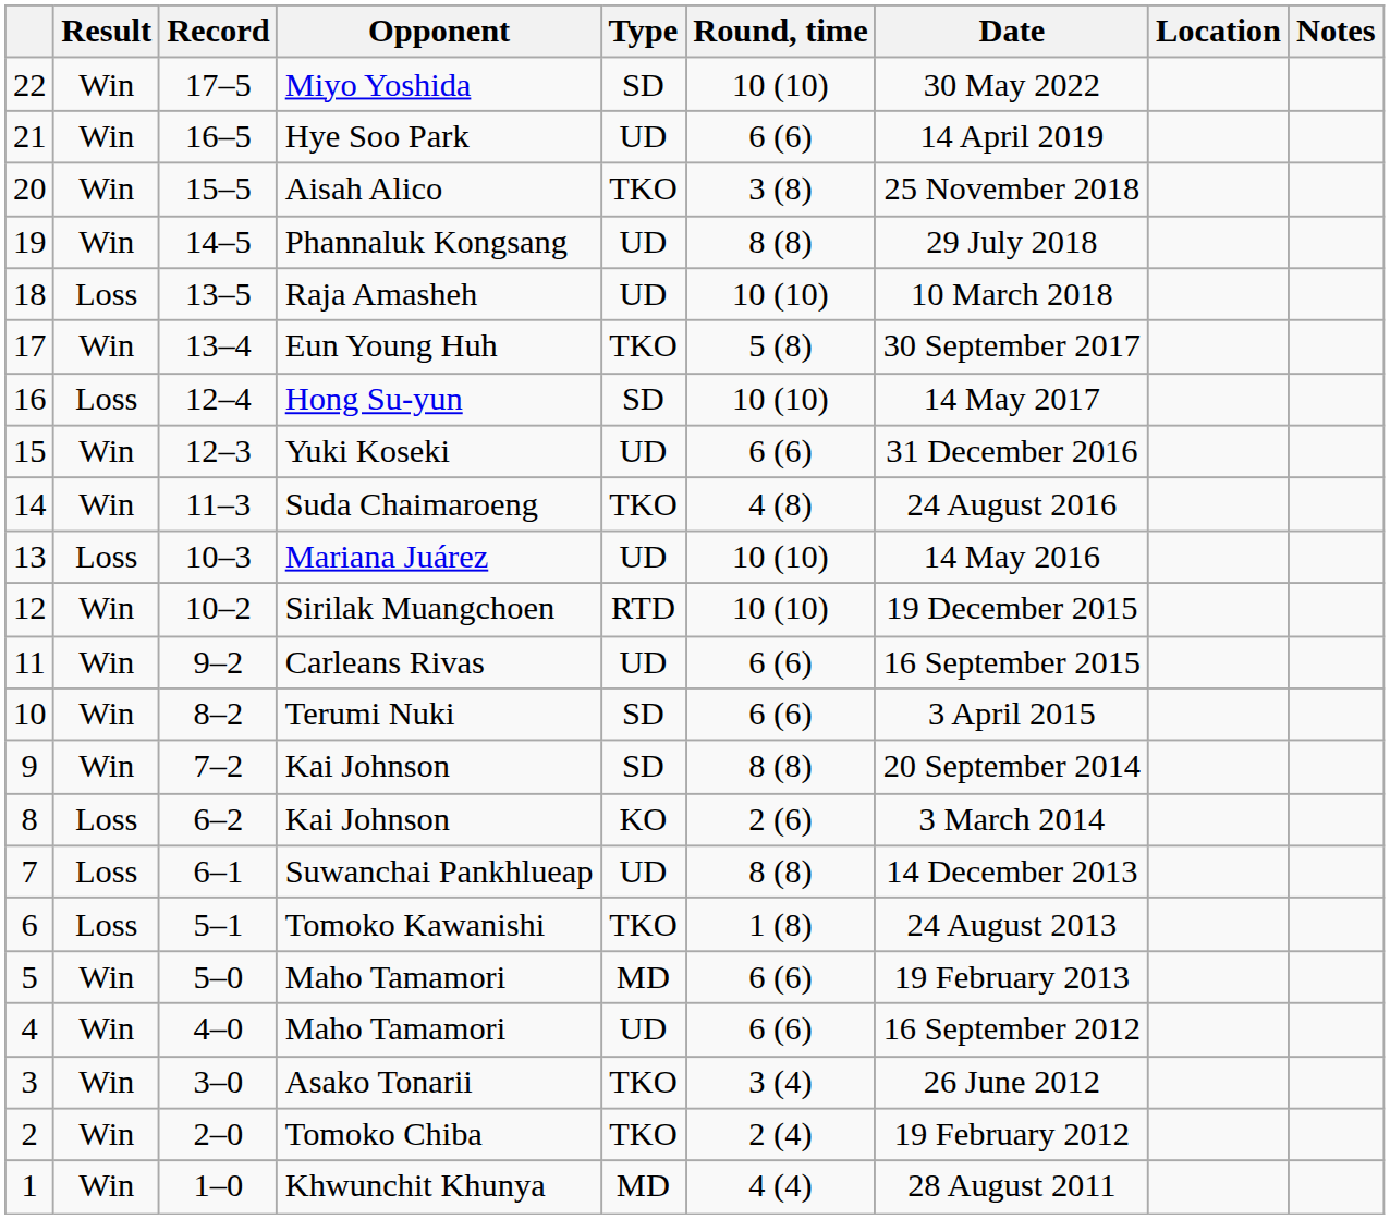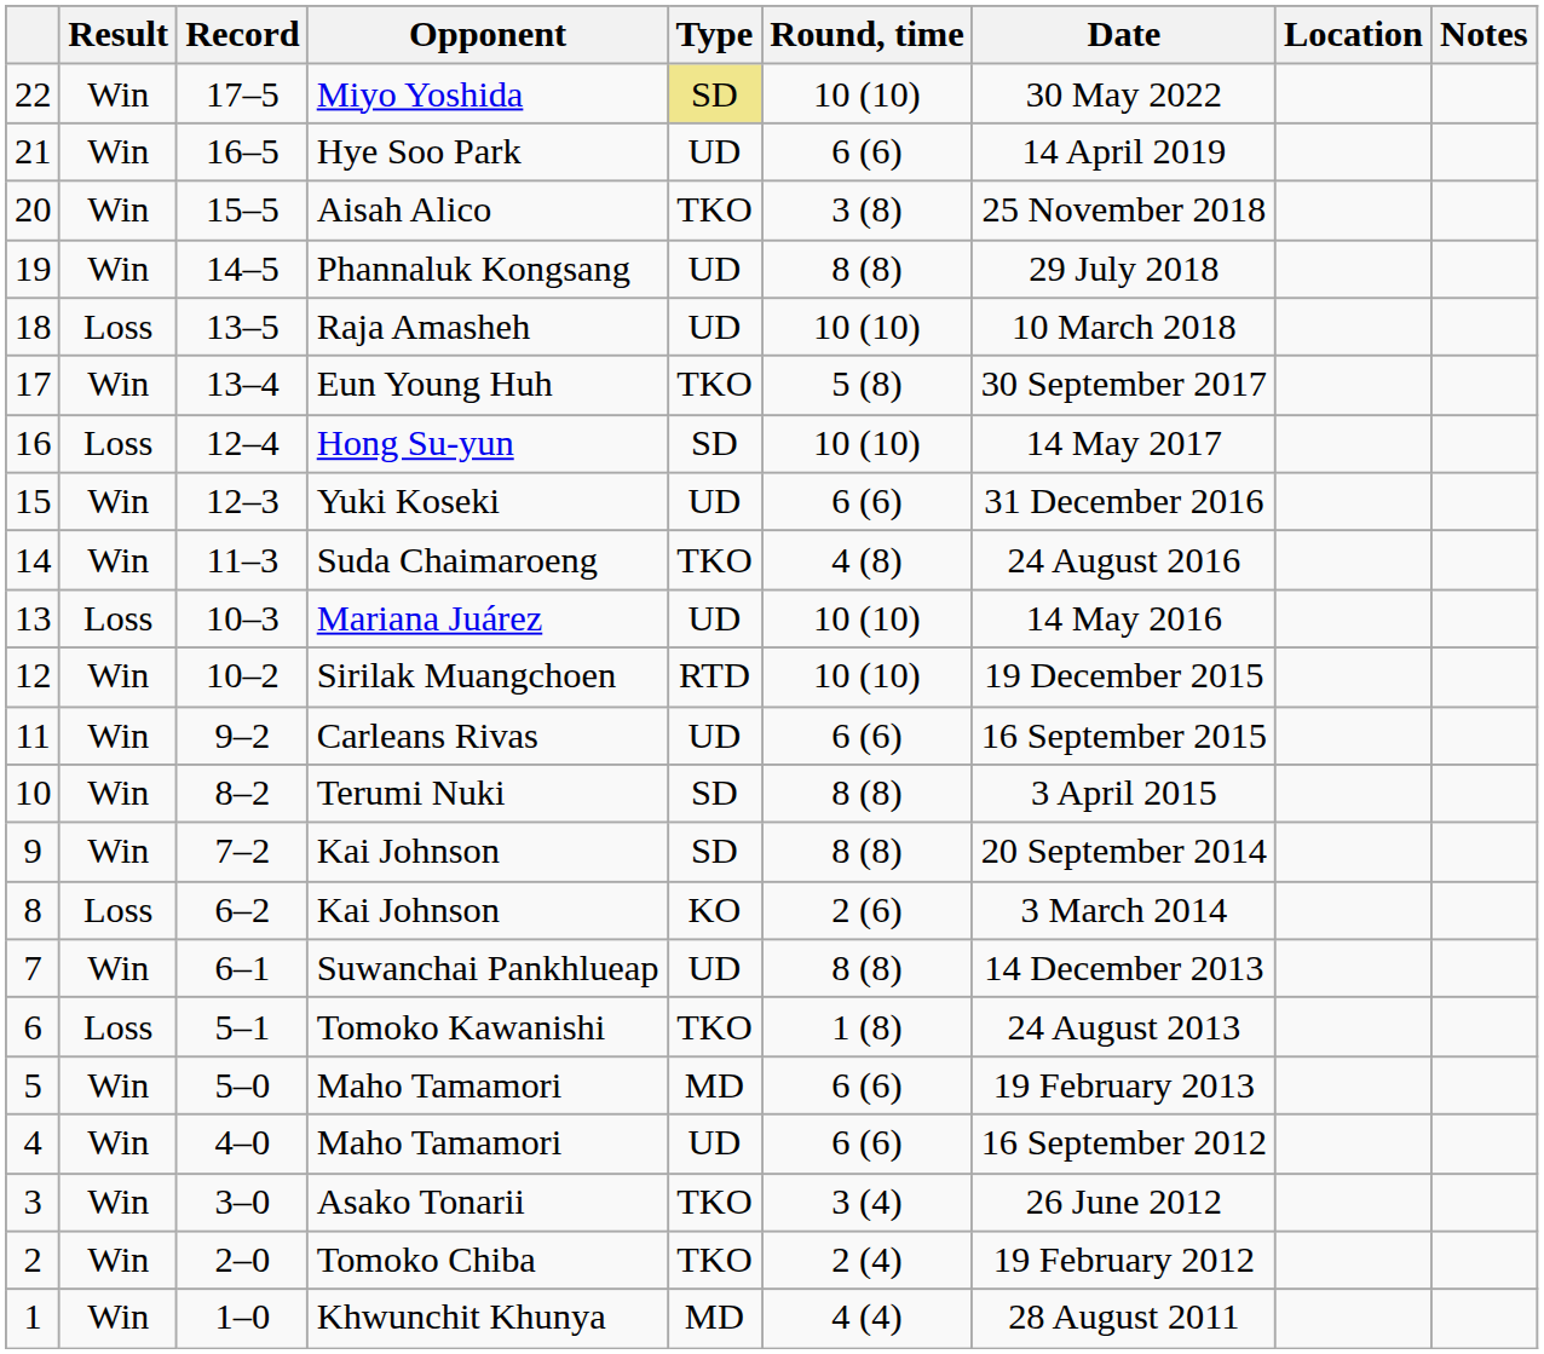 <table class="wikitable" style="text-align:center">
 <tr>
 <th></th>
 <th>Result</th>
 <th>Record</th>
 <th>Opponent</th>
 <th>Type</th>
 <th>Round, time</th>
 <th>Date</th>
 <th>Location</th>
 <th>Notes</th>
 </tr>
 <tr>
 <td>22</td>
 <td>Win</td>
 <td>17–5</td>
 <td align=left><a href='#'>Miyo Yoshida</a></td>
-<td>SD</td>
+<td style="background: khaki;">SD</td>
 <td>10 (10)</td>
 <td>30 May 2022</td>
 <td align=left></td>
 <td align=left></td>
 </tr>
 <tr>
 <td>21</td>
 <td>Win</td>
 <td>16–5</td>
 <td align=left>Hye Soo Park</td>
 <td>UD</td>
 <td>6 (6)</td>
 <td>14 April 2019</td>
 <td align=left></td>
 <td align=left></td>
 </tr>
 <tr>
 <td>20</td>
 <td>Win</td>
 <td>15–5</td>
 <td align=left>Aisah Alico</td>
 <td>TKO</td>
 <td>3 (8)</td>
 <td>25 November 2018</td>
 <td align=left></td>
 <td></td>
 </tr>
 <tr>
 <td>19</td>
 <td>Win</td>
 <td>14–5</td>
 <td align=left>Phannaluk Kongsang</td>
 <td>UD</td>
 <td>8 (8)</td>
 <td>29 July 2018</td>
 <td align=left></td>
 <td></td>
 </tr>
 <tr>
 <td>18</td>
 <td>Loss</td>
 <td>13–5</td>
 <td align=left>Raja Amasheh</td>
 <td>UD</td>
 <td>10 (10)</td>
 <td>10 March 2018</td>
 <td align=left></td>
 <td align=left></td>
 </tr>
 <tr>
 <td>17</td>
 <td>Win</td>
 <td>13–4</td>
 <td align=left>Eun Young Huh</td>
 <td>TKO</td>
 <td>5 (8)</td>
 <td>30 September 2017</td>
 <td align=left></td>
 <td></td>
 </tr>
 <tr>
 <td>16</td>
 <td>Loss</td>
 <td>12–4</td>
 <td align=left><a href='#'>Hong Su-yun</a></td>
 <td>SD</td>
 <td>10 (10)</td>
 <td>14 May 2017</td>
 <td align=left></td>
 <td align=left></td>
 </tr>
 <tr>
 <td>15</td>
 <td>Win</td>
 <td>12–3</td>
 <td align=left>Yuki Koseki</td>
 <td>UD</td>
 <td>6 (6)</td>
 <td>31 December 2016</td>
 <td align=left></td>
 <td></td>
 </tr>
 <tr>
 <td>14</td>
 <td>Win</td>
 <td>11–3</td>
 <td align=left>Suda Chaimaroeng</td>
 <td>TKO</td>
 <td>4 (8)</td>
 <td>24 August 2016</td>
 <td align=left></td>
 <td></td>
 </tr>
 <tr>
 <td>13</td>
 <td>Loss</td>
 <td>10–3</td>
 <td align=left><a href='#'>Mariana Juárez</a></td>
 <td>UD</td>
 <td>10 (10)</td>
 <td>14 May 2016</td>
 <td align=left></td>
 <td align=left></td>
 </tr>
 <tr>
 <td>12</td>
 <td>Win</td>
 <td>10–2</td>
 <td align=left>Sirilak Muangchoen</td>
 <td>RTD</td>
 <td>10 (10)</td>
 <td>19 December 2015</td>
 <td align=left></td>
 <td></td>
 </tr>
 <tr>
 <td>11</td>
 <td>Win</td>
 <td>9–2</td>
 <td align=left>Carleans Rivas</td>
 <td>UD</td>
 <td>6 (6)</td>
 <td>16 September 2015</td>
 <td align=left></td>
 <td></td>
 </tr>
 <tr>
 <td>10</td>
 <td>Win</td>
 <td>8–2</td>
 <td align=left>Terumi Nuki</td>
 <td>SD</td>
-<td>6 (6)</td>
+<td>8 (8)</td>
 <td>3 April 2015</td>
 <td align=left></td>
 <td align=left></td>
 </tr>
 <tr>
 <td>9</td>
 <td>Win</td>
 <td>7–2</td>
 <td align=left>Kai Johnson</td>
 <td>SD</td>
 <td>8 (8)</td>
 <td>20 September 2014</td>
 <td align=left></td>
 <td></td>
 </tr>
 <tr>
 <td>8</td>
 <td>Loss</td>
 <td>6–2</td>
 <td align=left>Kai Johnson</td>
 <td>KO</td>
 <td>2 (6)</td>
 <td>3 March 2014</td>
 <td align=left></td>
 <td></td>
 </tr>
 <tr>
 <td>7</td>
-<td>Loss</td>
+<td>Win</td>
 <td>6–1</td>
 <td align=left>Suwanchai Pankhlueap</td>
 <td>UD</td>
 <td>8 (8)</td>
 <td>14 December 2013</td>
 <td align=left></td>
 <td></td>
 </tr>
 <tr>
 <td>6</td>
 <td>Loss</td>
 <td>5–1</td>
 <td align=left>Tomoko Kawanishi</td>
 <td>TKO</td>
 <td>1 (8)</td>
 <td>24 August 2013</td>
 <td align=left></td>
 <td align=left></td>
 </tr>
 <tr>
 <td>5</td>
 <td>Win</td>
 <td>5–0</td>
 <td align=left>Maho Tamamori</td>
 <td>MD</td>
 <td>6 (6)</td>
 <td>19 February 2013</td>
 <td align=left></td>
 <td></td>
 </tr>
 <tr>
 <td>4</td>
 <td>Win</td>
 <td>4–0</td>
 <td align=left>Maho Tamamori</td>
 <td>UD</td>
 <td>6 (6)</td>
 <td>16 September 2012</td>
 <td align=left></td>
 <td></td>
 </tr>
 <tr>
 <td>3</td>
 <td>Win</td>
 <td>3–0</td>
 <td align=left>Asako Tonarii</td>
 <td>TKO</td>
 <td>3 (4)</td>
 <td>26 June 2012</td>
 <td align=left></td>
 <td></td>
 </tr>
 <tr>
 <td>2</td>
 <td>Win</td>
 <td>2–0</td>
 <td align=left>Tomoko Chiba</td>
 <td>TKO</td>
 <td>2 (4)</td>
 <td>19 February 2012</td>
 <td align=left></td>
 <td></td>
 </tr>
 <tr>
 <td>1</td>
 <td>Win</td>
 <td>1–0</td>
 <td align=left>Khwunchit Khunya</td>
 <td>MD</td>
 <td>4 (4)</td>
 <td>28 August 2011</td>
 <td align=left></td>
 <td></td>
 </tr>
 </table>
